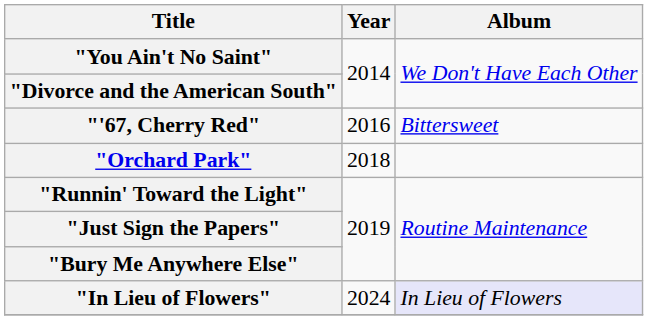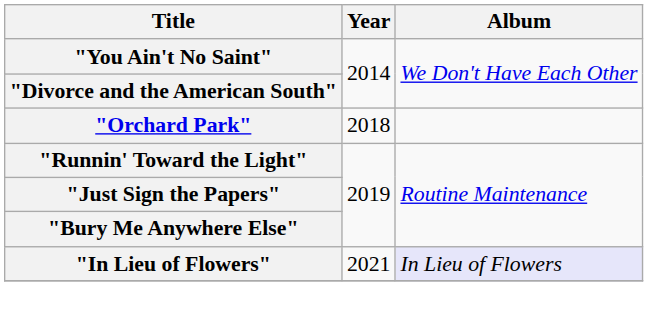 <table class="wikitable plainrowheaders" style="text-align:center;">
 <tr>
 <th scope=col>Title</th>
 <th scope=col>Year</th>
 <th scope=col>Album</th>
 </tr>
 <tr>
 <th scope="row">"You Ain't No Saint"</th>
 <td rowspan="2">2014</td>
 <td rowspan="2" style="text-align:left;"><em><a href='#'>We Don't Have Each Other</a></em></td>
 </tr>
 <tr>
 <th scope="row">"Divorce and the American South"</th>
-</tr>
-<tr>
-<th scope="row">"'67, Cherry Red"</th>
-<td>2016</td>
-<td style="text-align:left;"><a href='#'><em>Bittersweet</em></a></td>
 </tr>
 <tr>
 <th scope="row"><a href='#'>"Orchard Park"</a></th>
 <td>2018</td>
 <td></td>
 </tr>
 <tr>
 <th scope="row">"Runnin' Toward the Light"</th>
 <td rowspan="3">2019</td>
 <td rowspan="3" style="text-align:left;"><a href='#'><em>Routine Maintenance</em></a></td>
 </tr>
 <tr>
 <th scope="row">"Just Sign the Papers"</th>
 </tr>
 <tr>
 <th scope="row">"Bury Me Anywhere Else"</th>
 </tr>
 <tr>
 <th scope="row">"In Lieu of Flowers"</th>
-<td>2024</td>
+<td>2021</td>
 <td style="background: lavender; text-align:left;"><em>In Lieu of Flowers</em></td>
 </tr>
 <tr>
 </tr>
 </table>
